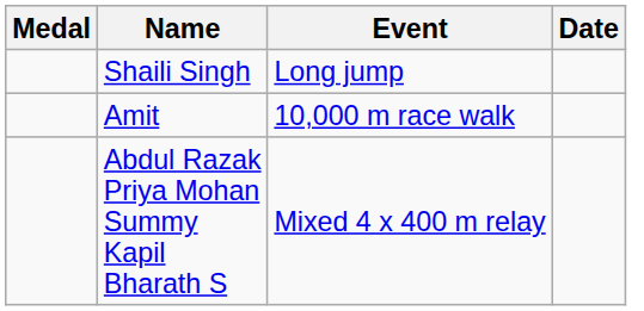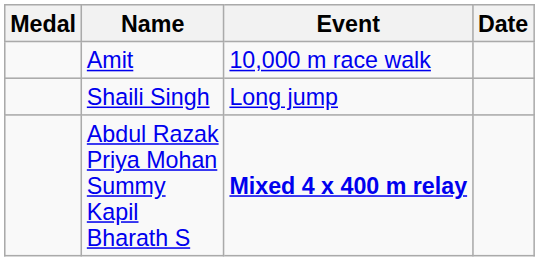 <table class="wikitable sortable" style="font-size: 95%;">
 <tr>
 <th>Medal</th>
 <th>Name</th>
 <th>Event</th>
 <th>Date</th>
 </tr>
 <tr>
 <td></td>
+<td><a href='#'>Amit</a></td>
+<td><a href='#'>10,000 m race walk</a></td>
+<td></td>
+</tr>
+<tr>
+<td></td>
 <td><a href='#'>Shaili Singh</a></td>
 <td><a href='#'>Long jump</a></td>
 <td></td>
 </tr>
 <tr>
 <td></td>
-<td><a href='#'>Amit</a></td>
-<td><a href='#'>10,000 m race walk</a></td>
-<td></td>
-</tr>
-<tr>
-<td></td>
 <td><a href='#'>Abdul Razak</a><br><a href='#'>Priya Mohan</a><br><a href='#'>Summy</a><br><a href='#'>Kapil</a><br><a href='#'>Bharath S</a></td>
-<td><a href='#'> Mixed 4 x 400 m relay</a></td>
+<td><strong><a href='#'> Mixed 4 x 400 m relay</a></strong></td>
 <td></td>
 </tr>
 </table>
